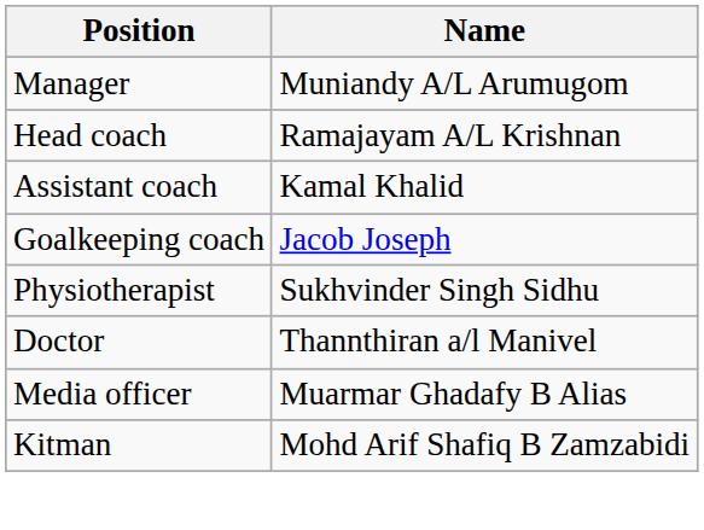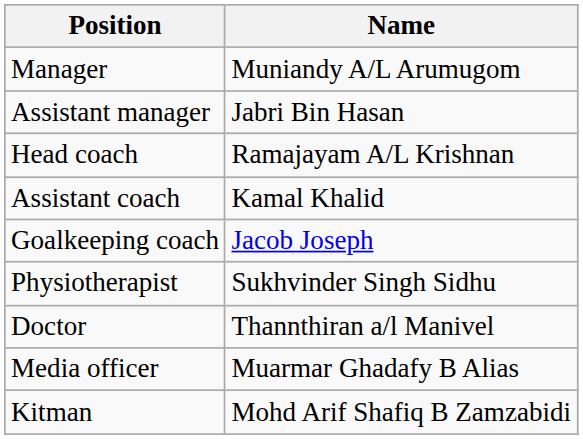 <table class="wikitable">
 <tr>
 <th>Position</th>
 <th>Name</th>
 </tr>
 <tr>
 <td>Manager</td>
 <td> Muniandy A/L Arumugom</td>
+</tr>
+<tr>
+<td>Assistant manager</td>
+<td> Jabri Bin Hasan</td>
 </tr>
 <tr>
 <td>Head coach</td>
 <td> Ramajayam A/L Krishnan</td>
 </tr>
 <tr>
 <td>Assistant coach</td>
 <td> Kamal Khalid</td>
 </tr>
 <tr>
 <td>Goalkeeping coach</td>
 <td> <a href='#'>Jacob Joseph</a></td>
 </tr>
 <tr>
 <td>Physiotherapist</td>
 <td> Sukhvinder Singh Sidhu</td>
 </tr>
 <tr>
 <td>Doctor</td>
 <td> Thannthiran a/l Manivel</td>
 </tr>
 <tr>
 <td>Media officer</td>
 <td> Muarmar Ghadafy B Alias</td>
 </tr>
 <tr>
 <td>Kitman</td>
 <td> Mohd Arif Shafiq B Zamzabidi</td>
 </tr>
 </table>
